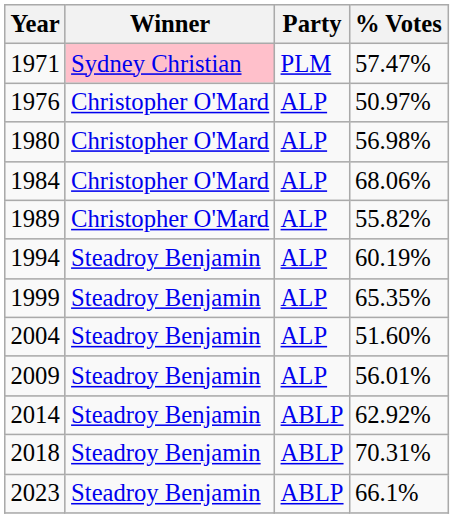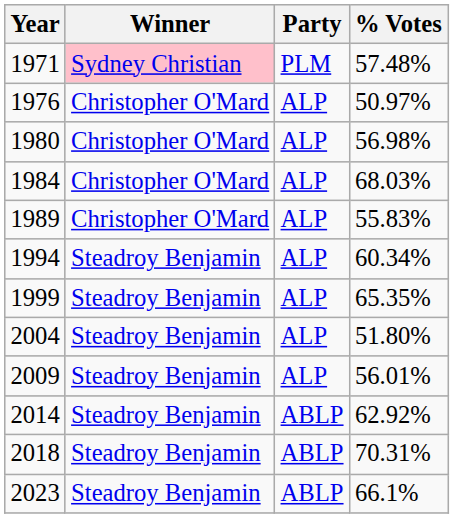 <table class="wikitable sortable">
 <tr>
 <th><strong>Year</strong></th>
 <th><strong>Winner</strong></th>
 <th><strong>Party</strong></th>
 <th><strong>% Votes</strong></th>
 </tr>
 <tr>
 <td>1971</td>
 <td style="background: pink;"><a href='#'>Sydney Christian</a></td>
 <td><a href='#'>PLM</a></td>
-<td>57.47%</td>
+<td>57.48%</td>
 </tr>
 <tr>
 <td>1976</td>
 <td><a href='#'>Christopher O'Mard</a></td>
 <td><a href='#'>ALP</a></td>
 <td>50.97%</td>
 </tr>
 <tr>
 <td>1980</td>
 <td><a href='#'>Christopher O'Mard</a></td>
 <td><a href='#'>ALP</a></td>
 <td>56.98%</td>
 </tr>
 <tr>
 <td>1984</td>
 <td><a href='#'>Christopher O'Mard</a></td>
 <td><a href='#'>ALP</a></td>
-<td>68.06%</td>
+<td>68.03%</td>
 </tr>
 <tr>
 <td>1989</td>
 <td><a href='#'>Christopher O'Mard</a></td>
 <td><a href='#'>ALP</a></td>
-<td>55.82%</td>
+<td>55.83%</td>
 </tr>
 <tr>
 <td>1994</td>
 <td><a href='#'>Steadroy Benjamin</a></td>
 <td><a href='#'>ALP</a></td>
-<td>60.19%</td>
+<td>60.34%</td>
 </tr>
 <tr>
 <td>1999</td>
 <td><a href='#'>Steadroy Benjamin</a></td>
 <td><a href='#'>ALP</a></td>
 <td>65.35%</td>
 </tr>
 <tr>
 <td>2004</td>
 <td><a href='#'>Steadroy Benjamin</a></td>
 <td><a href='#'>ALP</a></td>
-<td>51.60%</td>
+<td>51.80%</td>
 </tr>
 <tr>
 <td>2009</td>
 <td><a href='#'>Steadroy Benjamin</a></td>
 <td><a href='#'>ALP</a></td>
 <td>56.01%</td>
 </tr>
 <tr>
 <td>2014</td>
 <td><a href='#'>Steadroy Benjamin</a></td>
 <td><a href='#'>ABLP</a></td>
 <td>62.92%</td>
 </tr>
 <tr>
 <td>2018</td>
 <td><a href='#'>Steadroy Benjamin</a></td>
 <td><a href='#'>ABLP</a></td>
 <td>70.31%</td>
 </tr>
 <tr>
 <td>2023</td>
 <td><a href='#'>Steadroy Benjamin</a></td>
 <td><a href='#'>ABLP</a></td>
 <td>66.1%</td>
 </tr>
 </table>
